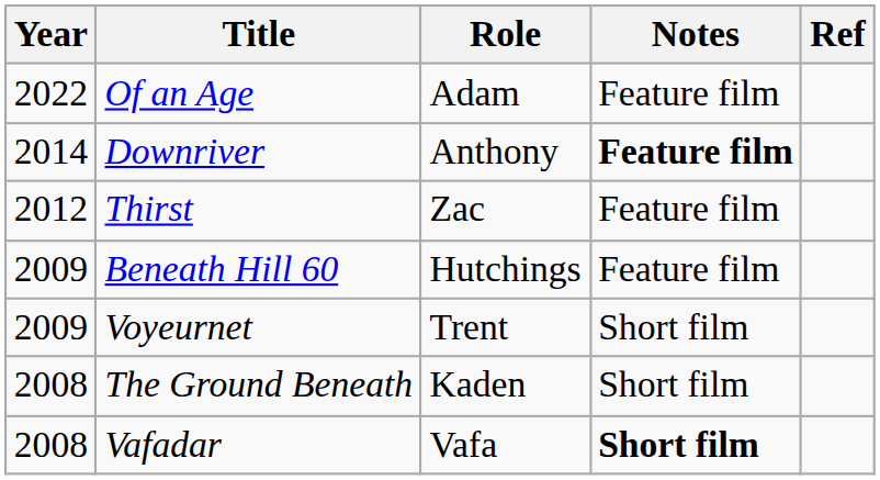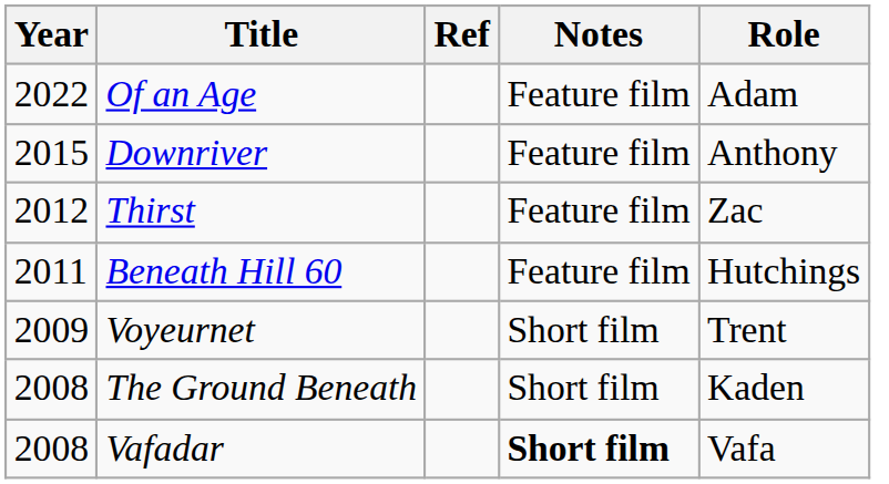 <table class="wikitable sortable">
 <tr>
 <th>Year</th>
 <th>Title</th>
+<th>Ref</th>
+<th>Notes</th>
 <th>Role</th>
-<th>Notes</th>
-<th>Ref</th>
 </tr>
 <tr>
 <td>2022</td>
 <td><em><a href='#'>Of an Age</a></em></td>
+<td></td>
+<td>Feature film</td>
 <td>Adam</td>
-<td>Feature film</td>
-<td></td>
 </tr>
 <tr>
-<td>2014</td>
+<td>2015</td>
 <td><em><a href='#'>Downriver</a></em></td>
+<td></td>
+<td>Feature film</td>
 <td>Anthony</td>
-<td><strong>Feature film</strong></td>
-<td></td>
 </tr>
 <tr>
 <td>2012</td>
 <td><em><a href='#'>Thirst</a></em></td>
+<td></td>
+<td>Feature film</td>
 <td>Zac</td>
-<td>Feature film</td>
-<td></td>
 </tr>
 <tr>
-<td>2009</td>
+<td>2011</td>
 <td><em><a href='#'>Beneath Hill 60</a></em></td>
+<td></td>
+<td>Feature film</td>
 <td>Hutchings</td>
-<td>Feature film</td>
-<td></td>
 </tr>
 <tr>
 <td>2009</td>
 <td><em>Voyeurnet</em></td>
+<td></td>
+<td>Short film</td>
 <td>Trent</td>
-<td>Short film</td>
-<td></td>
 </tr>
 <tr>
 <td>2008</td>
 <td><em>The Ground Beneath</em></td>
+<td></td>
+<td>Short film</td>
 <td>Kaden</td>
-<td>Short film</td>
-<td></td>
 </tr>
 <tr>
 <td>2008</td>
 <td><em>Vafadar</em></td>
+<td></td>
+<td><strong>Short film</strong></td>
 <td>Vafa</td>
-<td><strong>Short film</strong></td>
-<td></td>
 </tr>
 </table>
